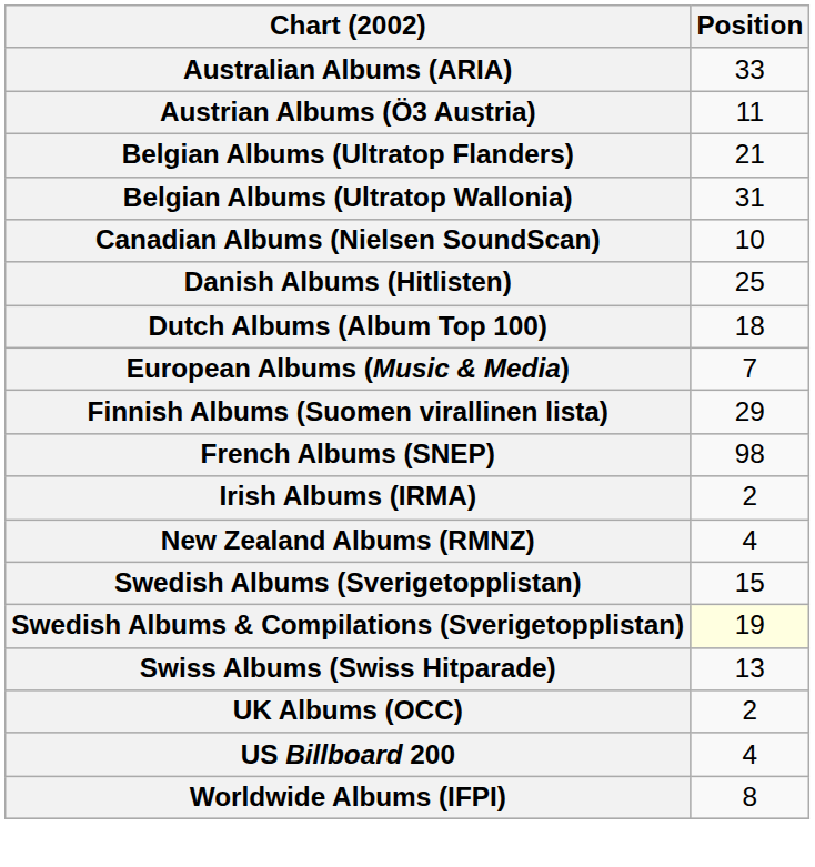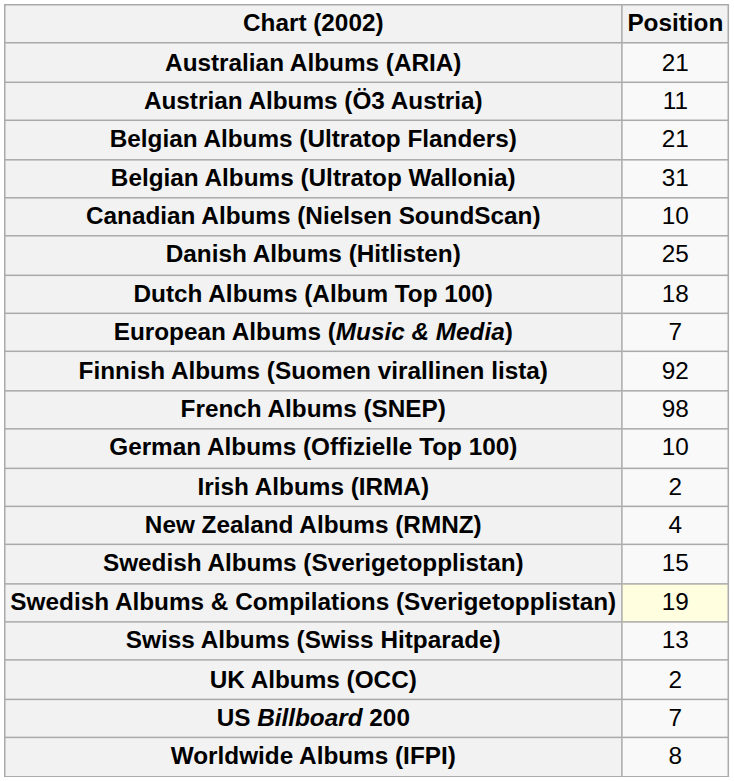 <table class="wikitable sortable plainrowheaders" style="text-align:center">
 <tr>
 <th>Chart (2002)</th>
 <th>Position</th>
 </tr>
 <tr>
 <th scope="row">Australian Albums (ARIA)</th>
-<td>33</td>
+<td>21</td>
 </tr>
 <tr>
 <th scope="row">Austrian Albums (Ö3 Austria)</th>
 <td>11</td>
 </tr>
 <tr>
 <th scope="row">Belgian Albums (Ultratop Flanders)</th>
 <td>21</td>
 </tr>
 <tr>
 <th scope="row">Belgian Albums (Ultratop Wallonia)</th>
 <td>31</td>
 </tr>
 <tr>
 <th scope="row">Canadian Albums (Nielsen SoundScan)</th>
 <td>10</td>
 </tr>
 <tr>
 <th scope="row">Danish Albums (Hitlisten)</th>
 <td>25</td>
 </tr>
 <tr>
 <th scope="row">Dutch Albums (Album Top 100)</th>
 <td>18</td>
 </tr>
 <tr>
 <th scope="row">European Albums (<em>Music & Media</em>)</th>
 <td>7</td>
 </tr>
 <tr>
 <th scope="row">Finnish Albums (Suomen virallinen lista)</th>
-<td>29</td>
+<td>92</td>
 </tr>
 <tr>
 <th scope="row">French Albums (SNEP)</th>
 <td>98</td>
+</tr>
+<tr>
+<th scope="row">German Albums (Offizielle Top 100)</th>
+<td>10</td>
 </tr>
 <tr>
 <th scope="row">Irish Albums (IRMA)</th>
 <td>2</td>
 </tr>
 <tr>
 <th scope="row">New Zealand Albums (RMNZ)</th>
 <td>4</td>
 </tr>
 <tr>
 <th scope="row">Swedish Albums (Sverigetopplistan)</th>
 <td>15</td>
 </tr>
 <tr>
 <th scope="row">Swedish Albums & Compilations (Sverigetopplistan)</th>
 <td style="background: lightyellow;">19</td>
 </tr>
 <tr>
 <th scope="row">Swiss Albums (Swiss Hitparade)</th>
 <td>13</td>
 </tr>
 <tr>
 <th scope="row">UK Albums (OCC)</th>
 <td>2</td>
 </tr>
 <tr>
 <th scope="row">US <em>Billboard</em> 200</th>
-<td>4</td>
+<td>7</td>
 </tr>
 <tr>
 <th scope="row">Worldwide Albums (IFPI)</th>
 <td>8</td>
 </tr>
 <tr>
 </tr>
 </table>
